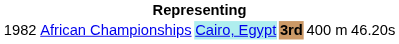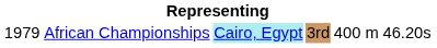 <table>
 <tr>
 <th colspan="6">Representing </th>
 </tr>
 <tr>
-<td>1982</td>
+<td>1979</td>
 <td><a href='#'>African Championships</a></td>
 <td style="background: paleturquoise;"><a href='#'>Cairo, Egypt</a></td>
-<td bgcolor=cc9966><strong>3rd</strong></td>
+<td bgcolor=cc9966>3rd</td>
 <td>400 m</td>
 <td>46.20s</td>
 </tr>
 </table>
